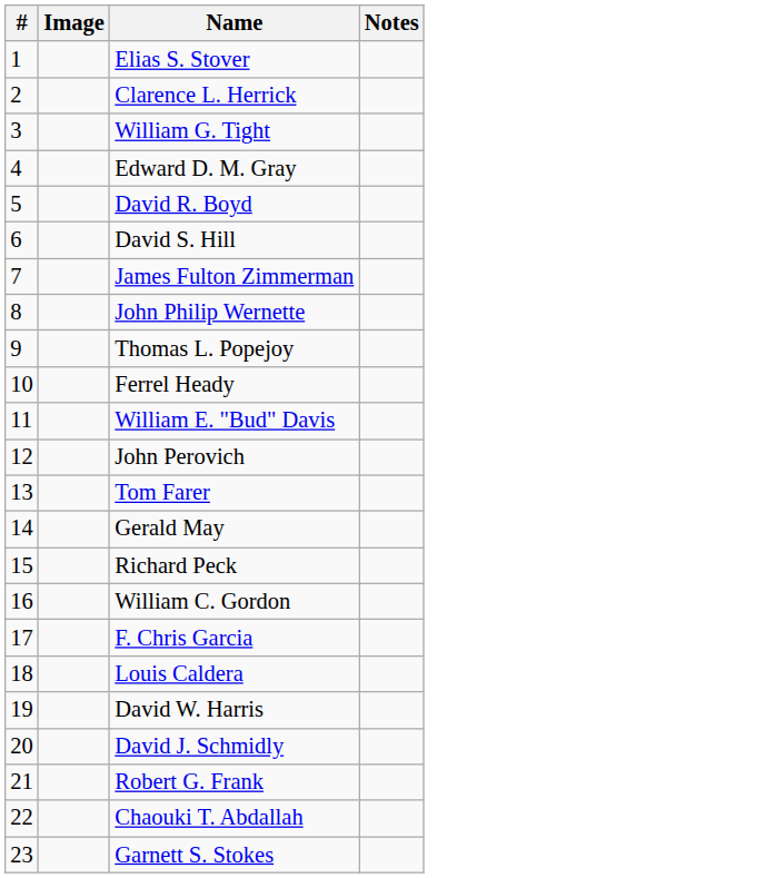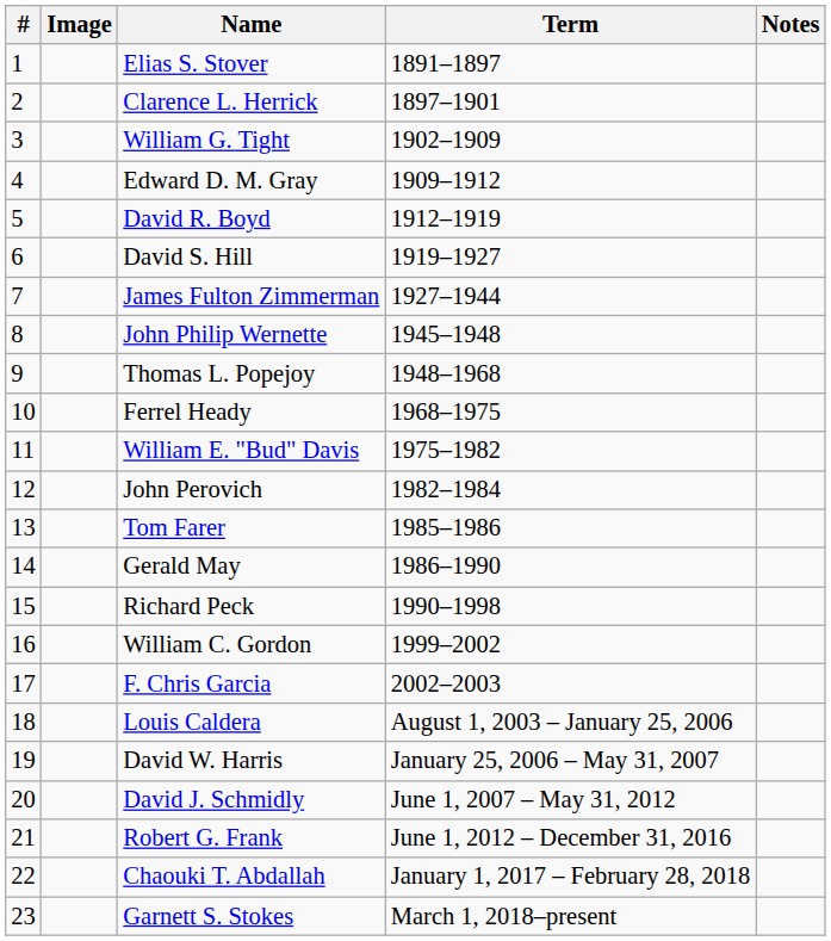 <table class="wikitable">
 <tr>
 <th>#</th>
 <th>Image</th>
 <th>Name</th>
+<th>Term</th>
 <th>Notes</th>
 </tr>
 <tr>
 <td>1</td>
 <td></td>
 <td><a href='#'>Elias S. Stover</a></td>
+<td>1891–1897</td>
 <td></td>
 </tr>
 <tr>
 <td>2</td>
 <td></td>
 <td><a href='#'>Clarence L. Herrick</a></td>
+<td>1897–1901</td>
 <td></td>
 </tr>
 <tr>
 <td>3</td>
 <td></td>
 <td><a href='#'>William G. Tight</a></td>
+<td>1902–1909</td>
 <td></td>
 </tr>
 <tr>
 <td>4</td>
 <td></td>
 <td>Edward D. M. Gray</td>
+<td>1909–1912</td>
 <td></td>
 </tr>
 <tr>
 <td>5</td>
 <td></td>
 <td><a href='#'>David R. Boyd</a></td>
+<td>1912–1919</td>
 <td></td>
 </tr>
 <tr>
 <td>6</td>
 <td></td>
 <td>David S. Hill</td>
+<td>1919–1927</td>
 <td></td>
 </tr>
 <tr>
 <td>7</td>
 <td></td>
 <td><a href='#'>James Fulton Zimmerman</a></td>
+<td>1927–1944</td>
 <td></td>
 </tr>
 <tr>
 <td>8</td>
 <td></td>
 <td><a href='#'>John Philip Wernette</a></td>
+<td>1945–1948</td>
 <td></td>
 </tr>
 <tr>
 <td>9</td>
 <td></td>
 <td>Thomas L. Popejoy</td>
+<td>1948–1968</td>
 <td></td>
 </tr>
 <tr>
 <td>10</td>
 <td></td>
 <td>Ferrel Heady</td>
+<td>1968–1975</td>
 <td></td>
 </tr>
 <tr>
 <td>11</td>
 <td></td>
 <td><a href='#'>William E. "Bud" Davis</a></td>
+<td>1975–1982</td>
 <td></td>
 </tr>
 <tr>
 <td>12</td>
 <td></td>
 <td>John Perovich</td>
+<td>1982–1984</td>
 <td></td>
 </tr>
 <tr>
 <td>13</td>
 <td></td>
 <td><a href='#'>Tom Farer</a></td>
+<td>1985–1986</td>
 <td></td>
 </tr>
 <tr>
 <td>14</td>
 <td></td>
 <td>Gerald May</td>
+<td>1986–1990</td>
 <td></td>
 </tr>
 <tr>
 <td>15</td>
 <td></td>
 <td>Richard Peck</td>
+<td>1990–1998</td>
 <td></td>
 </tr>
 <tr>
 <td>16</td>
 <td></td>
 <td>William C. Gordon</td>
+<td>1999–2002</td>
 <td></td>
 </tr>
 <tr>
 <td>17</td>
 <td></td>
 <td><a href='#'>F. Chris Garcia</a></td>
+<td>2002–2003</td>
 <td></td>
 </tr>
 <tr>
 <td>18</td>
 <td></td>
 <td><a href='#'>Louis Caldera</a></td>
+<td>August 1, 2003 – January 25, 2006</td>
 <td></td>
 </tr>
 <tr>
 <td>19</td>
 <td></td>
 <td>David W. Harris</td>
+<td>January 25, 2006 – May 31, 2007</td>
 <td></td>
 </tr>
 <tr>
 <td>20</td>
 <td></td>
 <td><a href='#'>David J. Schmidly</a></td>
+<td>June 1, 2007 – May 31, 2012</td>
 <td></td>
 </tr>
 <tr>
 <td>21</td>
 <td></td>
 <td><a href='#'>Robert G. Frank</a></td>
+<td>June 1, 2012 – December 31, 2016</td>
 <td></td>
 </tr>
 <tr>
 <td>22</td>
 <td></td>
 <td><a href='#'>Chaouki T. Abdallah</a></td>
+<td>January 1, 2017 – February 28, 2018</td>
 <td></td>
 </tr>
 <tr>
 <td>23</td>
 <td></td>
 <td><a href='#'>Garnett S. Stokes</a></td>
+<td>March 1, 2018–present</td>
 <td></td>
 </tr>
 </table>
